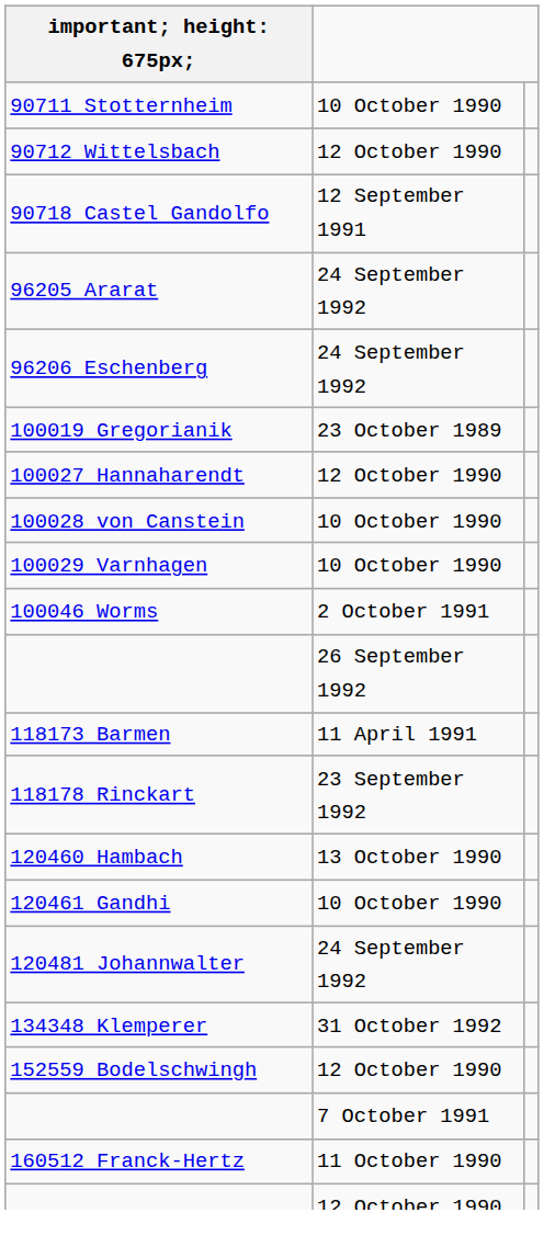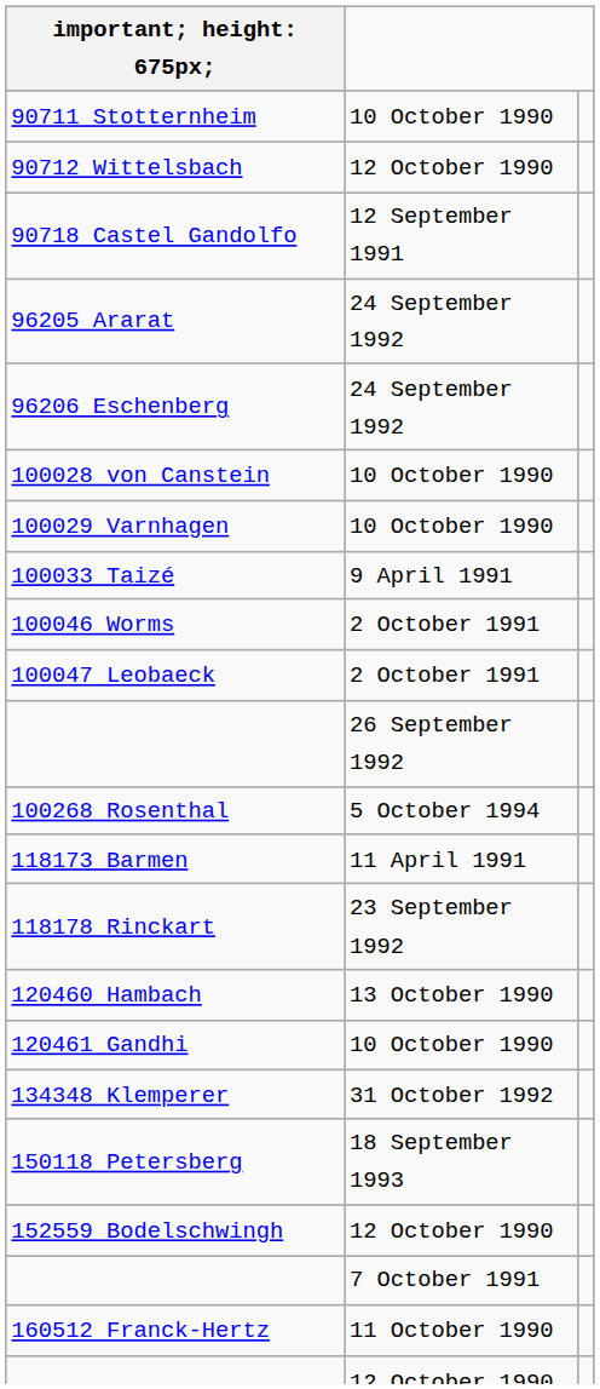 <table class="wikitable" style="font-size: 89%; float: left; width: 26em; margin-right: 1em; line-height: 1.65em">
 <tr>
 <th>important; height: 675px;</th>
 </tr>
 <tr>
 <td><a href='#'>90711 Stotternheim</a></td>
 <td>10 October 1990</td>
 <td><small></small> </td>
 </tr>
 <tr>
 <td><a href='#'>90712 Wittelsbach</a></td>
 <td>12 October 1990</td>
 <td><small></small> </td>
 </tr>
 <tr>
 <td><a href='#'>90718 Castel Gandolfo</a></td>
 <td>12 September 1991</td>
 <td><small></small> </td>
 </tr>
 <tr>
 <td><a href='#'>96205 Ararat</a></td>
 <td>24 September 1992</td>
 <td><small></small> </td>
 </tr>
 <tr>
 <td><a href='#'>96206 Eschenberg</a></td>
 <td>24 September 1992</td>
 <td><small></small> </td>
 </tr>
 <tr>
-<td><a href='#'>100019 Gregorianik</a></td>
-<td>23 October 1989</td>
-<td><small></small></td>
-</tr>
-<tr>
-<td><a href='#'>100027 Hannaharendt</a></td>
-<td>12 October 1990</td>
-<td><small></small> </td>
-</tr>
-<tr>
 <td><a href='#'>100028 von Canstein</a></td>
 <td>10 October 1990</td>
 <td><small></small> </td>
 </tr>
 <tr>
 <td><a href='#'>100029 Varnhagen</a></td>
 <td>10 October 1990</td>
 <td><small></small> </td>
 </tr>
 <tr>
+<td><a href='#'>100033 Taizé</a></td>
+<td>9 April 1991</td>
+<td><small></small></td>
+</tr>
+<tr>
 <td><a href='#'>100046 Worms</a></td>
+<td>2 October 1991</td>
+<td><small></small> </td>
+</tr>
+<tr>
+<td><a href='#'>100047 Leobaeck</a></td>
 <td>2 October 1991</td>
 <td><small></small> </td>
 </tr>
 <tr>
 <td></td>
 <td>26 September 1992</td>
 <td><small></small> </td>
+</tr>
+<tr>
+<td><a href='#'>100268 Rosenthal</a></td>
+<td>5 October 1994</td>
+<td><small></small></td>
 </tr>
 <tr>
 <td><a href='#'>118173 Barmen</a></td>
 <td>11 April 1991</td>
 <td><small></small></td>
 </tr>
 <tr>
 <td><a href='#'>118178 Rinckart</a></td>
 <td>23 September 1992</td>
 <td><small></small></td>
 </tr>
 <tr>
 <td><a href='#'>120460 Hambach</a></td>
 <td>13 October 1990</td>
 <td><small></small> </td>
 </tr>
 <tr>
 <td><a href='#'>120461 Gandhi</a></td>
 <td>10 October 1990</td>
 <td><small></small> </td>
 </tr>
 <tr>
-<td><a href='#'>120481 Johannwalter</a></td>
-<td>24 September 1992</td>
-<td><small></small> </td>
-</tr>
-<tr>
 <td><a href='#'>134348 Klemperer</a></td>
 <td>31 October 1992</td>
 <td><small></small></td>
+</tr>
+<tr>
+<td><a href='#'>150118 Petersberg</a></td>
+<td>18 September 1993</td>
+<td><small></small> </td>
 </tr>
 <tr>
 <td><a href='#'>152559 Bodelschwingh</a></td>
 <td>12 October 1990</td>
 <td><small></small> </td>
 </tr>
 <tr>
 <td></td>
 <td>7 October 1991</td>
 <td><small></small> </td>
 </tr>
 <tr>
 <td><a href='#'>160512 Franck-Hertz</a></td>
 <td>11 October 1990</td>
 <td><small></small> </td>
 </tr>
 <tr>
 <td></td>
 <td>12 October 1990</td>
 <td><small></small> </td>
 </tr>
 </table>
